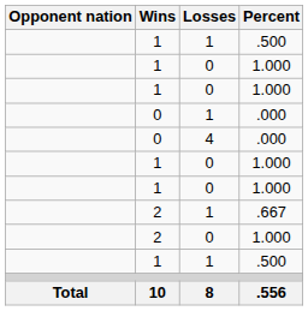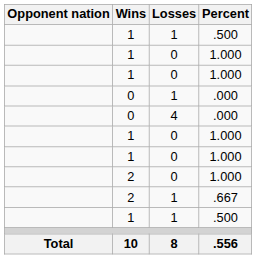 <table class=wikitable>
 <tr>
 <th>Opponent nation</th>
 <th>Wins</th>
 <th>Losses</th>
 <th>Percent</th>
 </tr>
 <tr align=center>
 <td align=left></td>
 <td>1</td>
 <td>1</td>
 <td>.500</td>
 </tr>
 <tr align=center>
 <td align=left></td>
 <td>1</td>
 <td>0</td>
 <td>1.000</td>
 </tr>
 <tr align=center>
 <td align=left></td>
 <td>1</td>
 <td>0</td>
 <td>1.000</td>
 </tr>
 <tr align=center>
 <td align=left></td>
 <td>0</td>
 <td>1</td>
 <td>.000</td>
 </tr>
 <tr align=center>
 <td align=left></td>
 <td>0</td>
 <td>4</td>
 <td>.000</td>
 </tr>
 <tr align=center>
 <td align=left></td>
 <td>1</td>
 <td>0</td>
 <td>1.000</td>
 </tr>
 <tr align=center>
 <td align=left></td>
 <td>1</td>
 <td>0</td>
 <td>1.000</td>
 </tr>
 <tr align=center>
 <td align=left></td>
 <td>2</td>
-<td>1</td>
-<td>.667</td>
+<td>0</td>
+<td>1.000</td>
 </tr>
 <tr align=center>
 <td align=left></td>
 <td>2</td>
-<td>0</td>
-<td>1.000</td>
+<td>1</td>
+<td>.667</td>
 </tr>
 <tr align=center>
 <td align=left></td>
 <td>1</td>
 <td>1</td>
 <td>.500</td>
 </tr>
 <tr>
 <td colspan=4 bgcolor=lightgray></td>
 </tr>
 <tr>
 <th>Total</th>
 <th>10</th>
 <th>8</th>
 <th>.556</th>
 </tr>
 </table>
